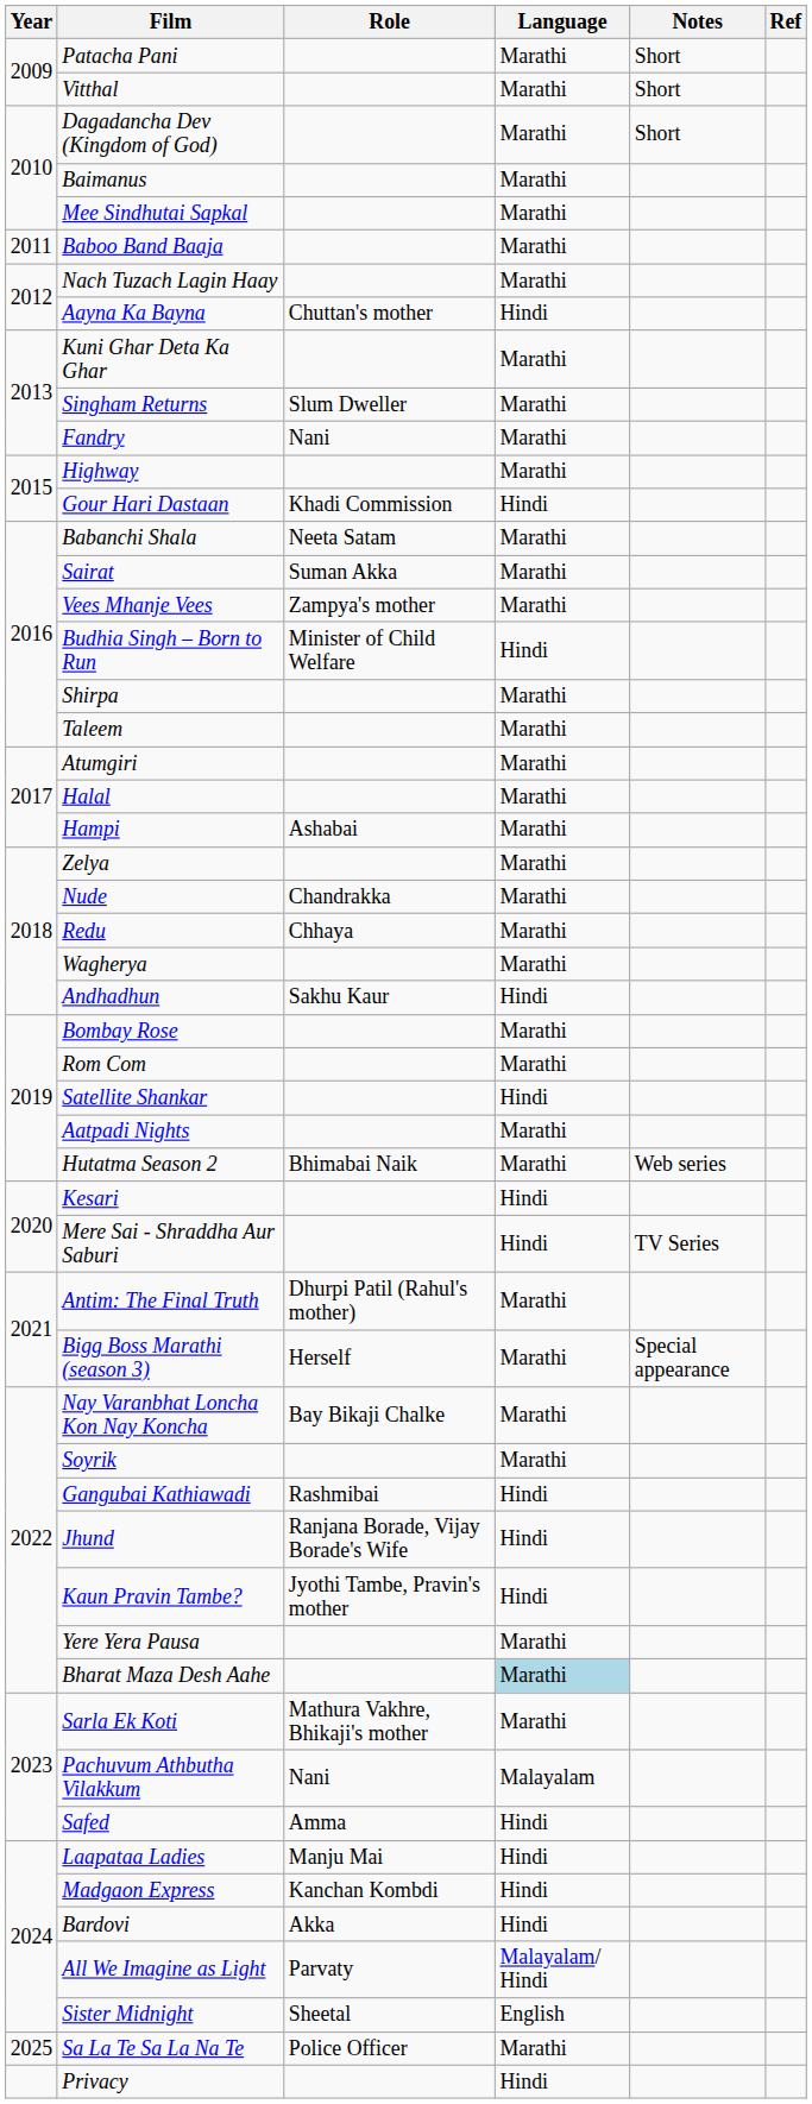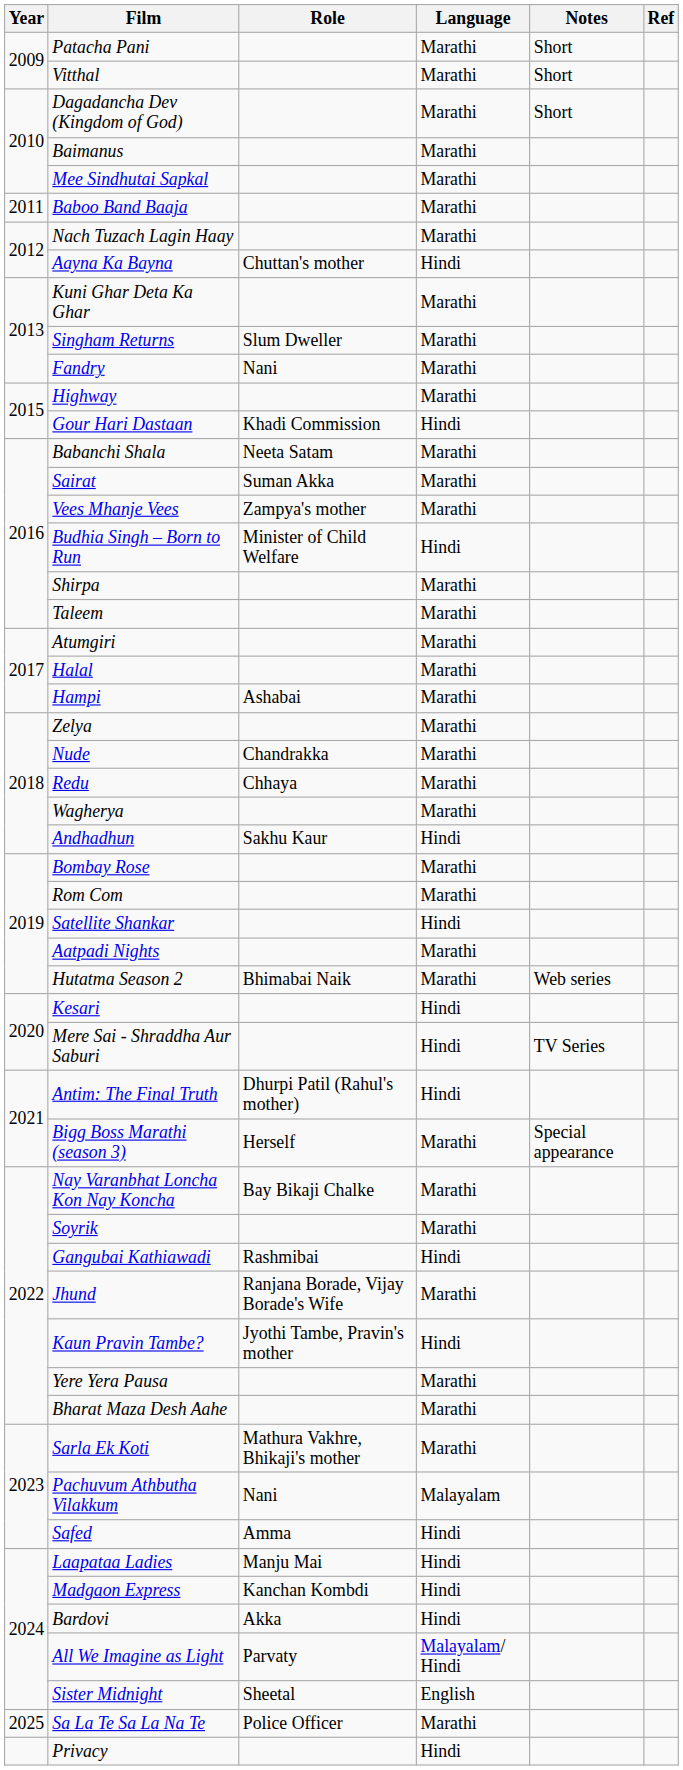 <table class="wikitable sortable">
 <tr>
 <th>Year</th>
 <th>Film</th>
 <th>Role</th>
 <th>Language</th>
 <th>Notes</th>
 <th>Ref</th>
 </tr>
 <tr>
 <td rowspan="2">2009</td>
 <td><em>Patacha Pani</em></td>
 <td></td>
 <td>Marathi</td>
 <td>Short</td>
 <td></td>
 </tr>
 <tr>
 <td><em>Vitthal</em></td>
 <td></td>
 <td>Marathi</td>
 <td>Short</td>
 <td></td>
 </tr>
 <tr>
 <td rowspan="3">2010</td>
 <td><em>Dagadancha Dev (Kingdom of God)</em></td>
 <td></td>
 <td>Marathi</td>
 <td>Short</td>
 <td></td>
 </tr>
 <tr>
 <td><em>Baimanus</em></td>
 <td></td>
 <td>Marathi</td>
 <td></td>
 <td></td>
 </tr>
 <tr>
 <td><em><a href='#'>Mee Sindhutai Sapkal</a></em></td>
 <td></td>
 <td>Marathi</td>
 <td></td>
 <td></td>
 </tr>
 <tr>
 <td>2011</td>
 <td><em><a href='#'>Baboo Band Baaja</a></em></td>
 <td></td>
 <td>Marathi</td>
 <td></td>
 <td></td>
 </tr>
 <tr>
 <td rowspan="2">2012</td>
 <td><em>Nach Tuzach Lagin Haay</em></td>
 <td></td>
 <td>Marathi</td>
 <td></td>
 <td></td>
 </tr>
 <tr>
 <td><em><a href='#'>Aayna Ka Bayna</a></em></td>
 <td>Chuttan's mother</td>
 <td>Hindi</td>
 <td></td>
 <td></td>
 </tr>
 <tr>
 <td rowspan="3">2013</td>
 <td><em>Kuni Ghar Deta Ka Ghar</em></td>
 <td></td>
 <td>Marathi</td>
 <td></td>
 <td></td>
 </tr>
 <tr>
 <td><em><a href='#'>Singham Returns</a></em></td>
 <td>Slum Dweller</td>
 <td>Marathi</td>
 <td></td>
 <td></td>
 </tr>
 <tr>
 <td><em><a href='#'>Fandry</a></em></td>
 <td>Nani</td>
 <td>Marathi</td>
 <td></td>
 <td></td>
 </tr>
 <tr>
 <td rowspan="2">2015</td>
 <td><a href='#'><em>Highway</em></a></td>
 <td></td>
 <td>Marathi</td>
 <td></td>
 <td></td>
 </tr>
 <tr>
 <td><em><a href='#'>Gour Hari Dastaan</a></em></td>
 <td>Khadi Commission</td>
 <td>Hindi</td>
 <td></td>
 <td></td>
 </tr>
 <tr>
 <td rowspan="6">2016</td>
 <td><em>Babanchi Shala</em></td>
 <td>Neeta Satam</td>
 <td>Marathi</td>
 <td></td>
 <td></td>
 </tr>
 <tr>
 <td><em><a href='#'>Sairat</a></em></td>
 <td>Suman Akka</td>
 <td>Marathi</td>
 <td></td>
 <td></td>
 </tr>
 <tr>
 <td><em><a href='#'>Vees Mhanje Vees</a></em></td>
 <td>Zampya's mother</td>
 <td>Marathi</td>
 <td></td>
 <td></td>
 </tr>
 <tr>
 <td><em><a href='#'>Budhia Singh – Born to Run</a></em></td>
 <td>Minister of Child Welfare</td>
 <td>Hindi</td>
 <td></td>
 <td></td>
 </tr>
 <tr>
 <td><em>Shirpa</em></td>
 <td></td>
 <td>Marathi</td>
 <td></td>
 <td></td>
 </tr>
 <tr>
 <td><em>Taleem</em></td>
 <td></td>
 <td>Marathi</td>
 <td></td>
 <td></td>
 </tr>
 <tr>
 <td rowspan="3">2017</td>
 <td><em>Atumgiri</em></td>
 <td></td>
 <td>Marathi</td>
 <td></td>
 <td></td>
 </tr>
 <tr>
 <td><a href='#'><em>Halal</em></a></td>
 <td></td>
 <td>Marathi</td>
 <td></td>
 <td></td>
 </tr>
 <tr>
 <td><a href='#'><em>Hampi</em></a></td>
 <td>Ashabai</td>
 <td>Marathi</td>
 <td></td>
 <td></td>
 </tr>
 <tr>
 <td rowspan="5">2018</td>
 <td><em>Zelya</em></td>
 <td></td>
 <td>Marathi</td>
 <td></td>
 <td></td>
 </tr>
 <tr>
 <td><a href='#'><em>Nude</em></a></td>
 <td>Chandrakka</td>
 <td>Marathi</td>
 <td></td>
 <td></td>
 </tr>
 <tr>
 <td><a href='#'><em>Redu</em></a></td>
 <td>Chhaya</td>
 <td>Marathi</td>
 <td></td>
 <td></td>
 </tr>
 <tr>
 <td><em>Wagherya</em></td>
 <td></td>
 <td>Marathi</td>
 <td></td>
 <td></td>
 </tr>
 <tr>
 <td><em><a href='#'>Andhadhun</a></em></td>
 <td>Sakhu Kaur</td>
 <td>Hindi</td>
 <td></td>
 <td></td>
 </tr>
 <tr>
 <td rowspan="5">2019</td>
 <td><em><a href='#'>Bombay Rose</a></em></td>
 <td></td>
 <td>Marathi</td>
 <td></td>
 <td></td>
 </tr>
 <tr>
 <td><em>Rom Com</em></td>
 <td></td>
 <td>Marathi</td>
 <td></td>
 <td></td>
 </tr>
 <tr>
 <td><em><a href='#'>Satellite Shankar</a></em></td>
 <td></td>
 <td>Hindi</td>
 <td></td>
 <td></td>
 </tr>
 <tr>
 <td><em><a href='#'>Aatpadi Nights</a></em></td>
 <td></td>
 <td>Marathi</td>
 <td></td>
 <td></td>
 </tr>
 <tr>
 <td><em>Hutatma Season 2</em></td>
 <td>Bhimabai Naik</td>
 <td>Marathi</td>
 <td>Web series</td>
 <td></td>
 </tr>
 <tr>
 <td rowspan="2">2020</td>
 <td><a href='#'><em>Kesari</em></a></td>
 <td></td>
 <td>Hindi</td>
 <td></td>
 <td></td>
 </tr>
 <tr>
 <td><em>Mere Sai - Shraddha Aur Saburi</em></td>
 <td></td>
 <td>Hindi</td>
 <td>TV Series</td>
 <td></td>
 </tr>
 <tr>
 <td rowspan="2">2021</td>
 <td><em><a href='#'>Antim: The Final Truth</a></em></td>
 <td>Dhurpi Patil (Rahul's mother)</td>
-<td>Marathi</td>
+<td>Hindi</td>
 <td></td>
 <td></td>
 </tr>
 <tr>
 <td><em><a href='#'>Bigg Boss Marathi (season 3)</a></em></td>
 <td>Herself</td>
 <td>Marathi</td>
 <td>Special appearance</td>
 <td></td>
 </tr>
 <tr>
 <td rowspan="7">2022</td>
 <td><em><a href='#'>Nay Varanbhat Loncha Kon Nay Koncha</a></em></td>
 <td>Bay Bikaji Chalke</td>
 <td>Marathi</td>
 <td></td>
 <td></td>
 </tr>
 <tr>
 <td><em><a href='#'>Soyrik</a></em></td>
 <td></td>
 <td>Marathi</td>
 <td></td>
 <td></td>
 </tr>
 <tr>
 <td><em><a href='#'>Gangubai Kathiawadi</a></em></td>
 <td>Rashmibai</td>
 <td>Hindi</td>
 <td></td>
 <td></td>
 </tr>
 <tr>
 <td><a href='#'><em>Jhund</em></a></td>
 <td>Ranjana Borade, Vijay Borade's Wife</td>
-<td>Hindi</td>
+<td>Marathi</td>
 <td></td>
 <td></td>
 </tr>
 <tr>
 <td><em><a href='#'>Kaun Pravin Tambe?</a></em></td>
 <td>Jyothi Tambe, Pravin's mother</td>
 <td>Hindi</td>
 <td></td>
 <td></td>
 </tr>
 <tr>
 <td><em>Yere Yera Pausa</em></td>
 <td></td>
 <td>Marathi</td>
 <td></td>
 <td></td>
 </tr>
 <tr>
 <td><em>Bharat Maza Desh Aahe</em></td>
 <td></td>
-<td style="background: lightblue;">Marathi</td>
+<td>Marathi</td>
 <td></td>
 <td></td>
 </tr>
 <tr>
 <td rowspan="3">2023</td>
 <td><em><a href='#'>Sarla Ek Koti</a></em></td>
 <td>Mathura Vakhre, Bhikaji's mother</td>
 <td>Marathi</td>
 <td></td>
 <td></td>
 </tr>
 <tr>
 <td><em><a href='#'>Pachuvum Athbutha Vilakkum</a></em></td>
 <td>Nani</td>
 <td>Malayalam</td>
 <td></td>
 <td></td>
 </tr>
 <tr>
 <td><em><a href='#'>Safed</a></em></td>
 <td>Amma</td>
 <td>Hindi</td>
 <td></td>
 <td></td>
 </tr>
 <tr>
 <td rowspan="5">2024</td>
 <td><em><a href='#'>Laapataa Ladies</a></em></td>
 <td>Manju Mai</td>
 <td>Hindi</td>
 <td></td>
 <td></td>
 </tr>
 <tr>
 <td><em><a href='#'>Madgaon Express</a></em></td>
 <td>Kanchan Kombdi</td>
 <td>Hindi</td>
 <td></td>
 <td></td>
 </tr>
 <tr>
 <td><em>Bardovi</em></td>
 <td>Akka</td>
 <td>Hindi</td>
 <td></td>
 <td></td>
 </tr>
 <tr>
 <td><em><a href='#'>All We Imagine as Light</a></em></td>
 <td>Parvaty</td>
 <td><a href='#'>Malayalam</a>/ Hindi</td>
 <td></td>
 <td></td>
 </tr>
 <tr>
 <td><em><a href='#'>Sister Midnight</a></em></td>
 <td>Sheetal</td>
 <td>English</td>
 <td></td>
 <td></td>
 </tr>
 <tr>
 <td>2025</td>
 <td><a href='#'><em>Sa La Te Sa La Na Te</em></a></td>
 <td>Police Officer</td>
 <td>Marathi</td>
 <td></td>
 <td></td>
 </tr>
 <tr>
 <td></td>
 <td><em>Privacy</em></td>
 <td></td>
 <td>Hindi</td>
 <td></td>
 <td></td>
 </tr>
 </table>
